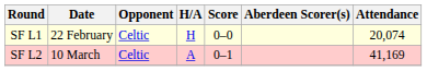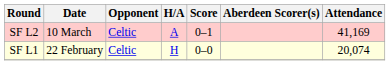 <table class="wikitable" style="text-align:center">
 <tr>
 <th>Round</th>
 <th>Date</th>
 <th>Opponent</th>
 <th>H/A</th>
 <th>Score</th>
 <th>Aberdeen Scorer(s)</th>
 <th>Attendance</th>
 </tr>
+<tr bgcolor=#FFCCCC>
+<td>SF L2</td>
+<td align=left>10 March</td>
+<td align=left><a href='#'>Celtic</a></td>
+<td><a href='#'>A</a></td>
+<td>0–1</td>
+<td align=left></td>
+<td>41,169</td>
+</tr>
 <tr bgcolor=#FFFFDD>
 <td>SF L1</td>
 <td align=left>22 February</td>
 <td align=left><a href='#'>Celtic</a></td>
 <td><a href='#'>H</a></td>
 <td>0–0</td>
 <td align=left></td>
 <td>20,074</td>
 </tr>
-<tr bgcolor=#FFCCCC>
-<td>SF L2</td>
-<td align=left>10 March</td>
-<td align=left><a href='#'>Celtic</a></td>
-<td><a href='#'>A</a></td>
-<td>0–1</td>
-<td align=left></td>
-<td>41,169</td>
-</tr>
 <tr>
 </tr>
 </table>
